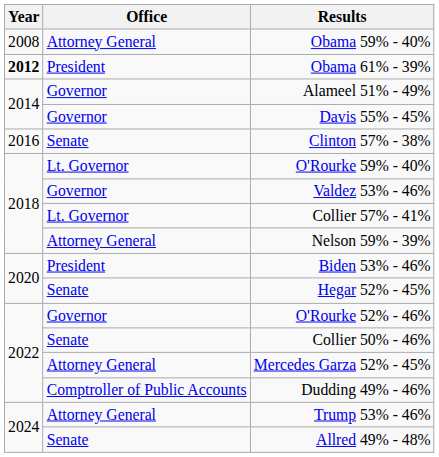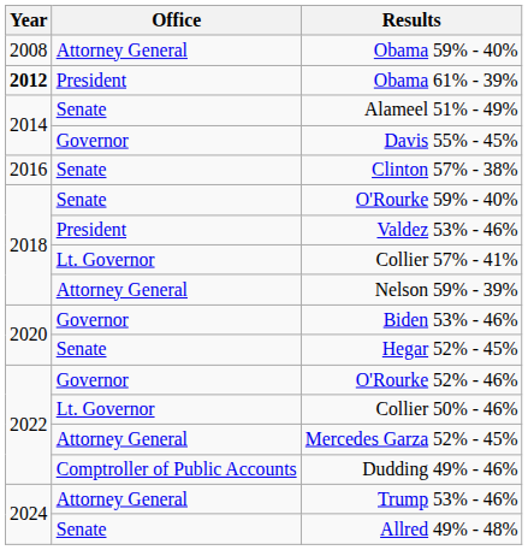 <table class=wikitable>
 <tr>
 <th>Year</th>
 <th>Office</th>
 <th>Results</th>
 </tr>
 <tr>
 <td>2008</td>
 <td><a href='#'>Attorney General</a></td>
 <td align="right" ><a href='#'>Obama</a> 59% - 40%</td>
 </tr>
 <tr>
 <td><strong>2012</strong></td>
 <td><a href='#'>President</a></td>
 <td align="right" ><a href='#'>Obama</a> 61% - 39%</td>
 </tr>
 <tr>
 <td rowspan=2>2014</td>
-<td><a href='#'>Governor</a></td>
+<td><a href='#'>Senate</a></td>
 <td align="right" >Alameel 51% - 49%</td>
 </tr>
 <tr>
 <td><a href='#'>Governor</a></td>
 <td align="right" ><a href='#'>Davis</a> 55% - 45%</td>
 </tr>
 <tr>
 <td>2016</td>
 <td><a href='#'>Senate</a></td>
 <td align="right" ><a href='#'>Clinton</a> 57% - 38%</td>
 </tr>
 <tr>
 <td rowspan=4>2018</td>
-<td><a href='#'>Lt. Governor</a></td>
+<td><a href='#'>Senate</a></td>
 <td align="right" ><a href='#'>O'Rourke</a> 59% - 40%</td>
 </tr>
 <tr>
-<td><a href='#'>Governor</a></td>
+<td><a href='#'>President</a></td>
 <td align="right" ><a href='#'>Valdez</a> 53% - 46%</td>
 </tr>
 <tr>
 <td><a href='#'>Lt. Governor</a></td>
 <td align="right" >Collier 57% - 41%</td>
 </tr>
 <tr>
 <td><a href='#'>Attorney General</a></td>
 <td align="right" >Nelson 59% - 39%</td>
 </tr>
 <tr>
 <td rowspan=2>2020</td>
-<td><a href='#'>President</a></td>
+<td><a href='#'>Governor</a></td>
 <td align="right" ><a href='#'>Biden</a> 53% - 46%</td>
 </tr>
 <tr>
 <td><a href='#'>Senate</a></td>
 <td align="right" ><a href='#'>Hegar</a> 52% - 45%</td>
 </tr>
 <tr>
 <td rowspan=4>2022</td>
 <td><a href='#'>Governor</a></td>
 <td align="right" ><a href='#'>O'Rourke</a> 52% - 46%</td>
 </tr>
 <tr>
-<td><a href='#'>Senate</a></td>
+<td><a href='#'>Lt. Governor</a></td>
 <td align="right" >Collier 50% - 46%</td>
 </tr>
 <tr>
 <td><a href='#'>Attorney General</a></td>
 <td align="right" ><a href='#'>Mercedes Garza</a> 52% - 45%</td>
 </tr>
 <tr>
 <td><a href='#'>Comptroller of Public Accounts</a></td>
 <td align="right" >Dudding 49% - 46%</td>
 </tr>
 <tr>
 <td rowspan=2>2024</td>
 <td><a href='#'>Attorney General</a></td>
 <td align="right" ><a href='#'>Trump</a> 53% - 46%</td>
 </tr>
 <tr>
 <td><a href='#'>Senate</a></td>
 <td align="right" ><a href='#'>Allred</a> 49% - 48%</td>
 </tr>
 </table>
